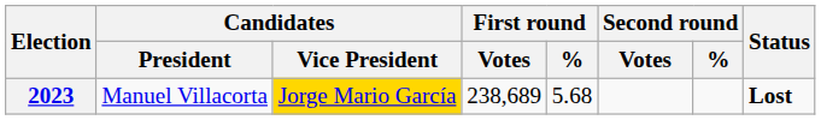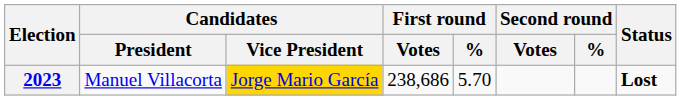 <table class="wikitable" text-align:left;">
 <tr>
 <th rowspan=2>Election</th>
 <th colspan=2>Candidates</th>
 <th colspan=2>First round</th>
 <th colspan=2>Second round</th>
 <th rowspan=2>Status</th>
 </tr>
 <tr>
 <th>President</th>
 <th>Vice President</th>
 <th>Votes</th>
 <th>%</th>
 <th>Votes</th>
 <th>%</th>
 </tr>
 <tr>
 <th><a href='#'>2023</a></th>
 <td><a href='#'>Manuel Villacorta</a></td>
 <td style="background: gold;"><a href='#'>Jorge Mario García</a></td>
-<td>238,689</td>
-<td>5.68</td>
+<td>238,686</td>
+<td>5.70</td>
 <td></td>
 <td></td>
 <td><strong>Lost</strong> </td>
 </tr>
 </table>
